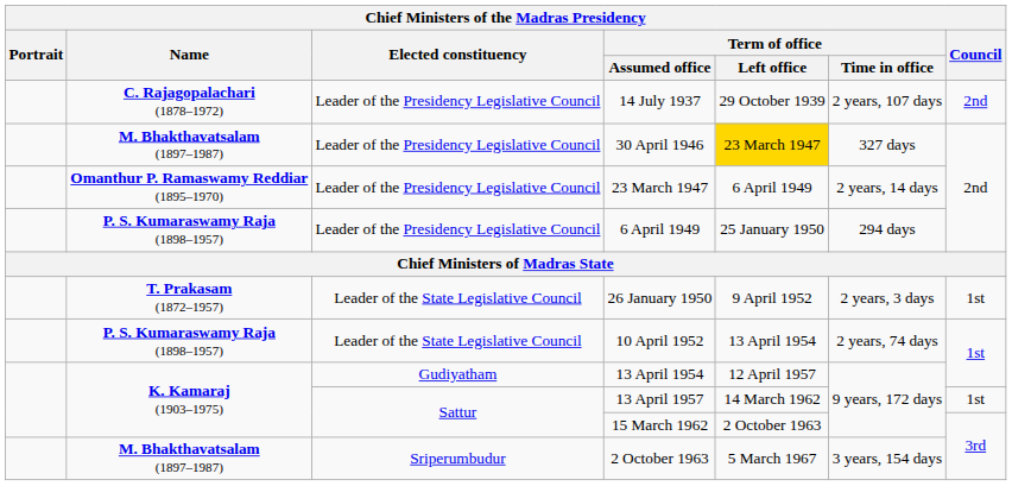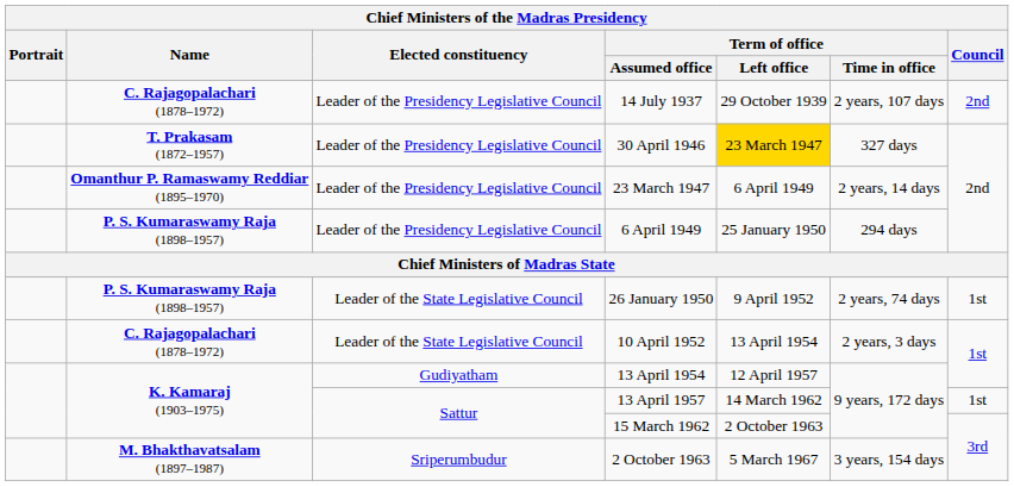 <table class="wikitable sortable" style="text-align:center;">
 <tr>
 <th colspan=8><strong>Chief Ministers of the <a href='#'>Madras Presidency</a></strong></th>
 </tr>
 <tr>
 <th rowspan=2>Portrait</th>
 <th rowspan=2>Name<br><small></small></th>
 <th rowspan=2>Elected constituency</th>
 <th colspan=3>Term of office</th>
 <th rowspan=2><a href='#'>Council</a><br></th>
 </tr>
 <tr>
 <th>Assumed office</th>
 <th>Left office</th>
 <th>Time in office</th>
 </tr>
 <tr>
 <td></td>
 <td><strong><a href='#'>C. Rajagopalachari</a></strong><br><small>(1878–1972)</small></td>
 <td>Leader of the <a href='#'>Presidency Legislative Council</a></td>
 <td>14 July 1937</td>
 <td>29 October 1939</td>
 <td>2 years, 107 days</td>
 <td><a href='#'>2nd</a><br></td>
 </tr>
 <tr>
 <td></td>
-<td><strong><a href='#'>M. Bhakthavatsalam</a></strong><br><small>(1897–1987)</small></td>
+<td><strong><a href='#'>T. Prakasam</a></strong><br><small>(1872–1957)</small></td>
 <td>Leader of the <a href='#'>Presidency Legislative Council</a></td>
 <td>30 April 1946</td>
 <td style="background: gold;">23 March 1947</td>
 <td>327 days</td>
 <td rowspan=3>2nd<br></td>
 </tr>
 <tr>
 <td></td>
 <td><strong><a href='#'>Omanthur P. Ramaswamy Reddiar</a></strong><br><small>(1895–1970)</small></td>
 <td>Leader of the <a href='#'>Presidency Legislative Council</a></td>
 <td>23 March 1947</td>
 <td>6 April 1949</td>
 <td>2 years, 14 days</td>
 </tr>
 <tr>
 <td></td>
 <td><strong><a href='#'>P. S. Kumaraswamy Raja</a></strong><br><small>(1898–1957)</small></td>
 <td>Leader of the <a href='#'>Presidency Legislative Council</a></td>
 <td>6 April 1949</td>
 <td>25 January 1950</td>
 <td>294 days</td>
 </tr>
 <tr>
 <th colspan=8><strong>Chief Ministers of <a href='#'>Madras State</a></strong></th>
 </tr>
 <tr>
 <td></td>
-<td><strong><a href='#'>T. Prakasam</a></strong><br><small>(1872–1957)</small></td>
+<td><strong><a href='#'>P. S. Kumaraswamy Raja</a></strong><br><small>(1898–1957)</small></td>
 <td>Leader of the <a href='#'>State Legislative Council</a></td>
 <td>26 January 1950</td>
 <td>9 April 1952</td>
-<td>2 years, 3 days</td>
+<td>2 years, 74 days</td>
 <td>1st<br></td>
 </tr>
 <tr>
 <td></td>
-<td><strong><a href='#'>P. S. Kumaraswamy Raja</a></strong><br><small>(1898–1957)</small></td>
+<td><strong><a href='#'>C. Rajagopalachari</a></strong><br><small>(1878–1972)</small></td>
 <td>Leader of the <a href='#'>State Legislative Council</a></td>
 <td>10 April 1952</td>
 <td>13 April 1954</td>
-<td>2 years, 74 days</td>
+<td>2 years, 3 days</td>
 <td rowspan=2><a href='#'>1st</a><br></td>
 </tr>
 <tr>
 <td rowspan=3></td>
 <td rowspan=3><strong><a href='#'>K. Kamaraj</a></strong><br><small>(1903–1975)</small></td>
 <td><a href='#'>Gudiyatham</a></td>
 <td>13 April 1954</td>
 <td>12 April 1957</td>
 <td rowspan=3>9 years, 172 days</td>
 </tr>
 <tr>
 <td rowspan=2><a href='#'>Sattur</a></td>
 <td>13 April 1957</td>
 <td>14 March 1962</td>
 <td>1st<br></td>
 </tr>
 <tr>
 <td>15 March 1962</td>
 <td>2 October 1963</td>
 <td rowspan=2><a href='#'>3rd</a><br></td>
 </tr>
 <tr>
 <td></td>
 <td><strong><a href='#'>M. Bhakthavatsalam</a></strong><br><small>(1897–1987)</small></td>
 <td><a href='#'>Sriperumbudur</a></td>
 <td>2 October 1963</td>
 <td>5 March 1967</td>
 <td>3 years, 154 days</td>
 </tr>
 </table>
